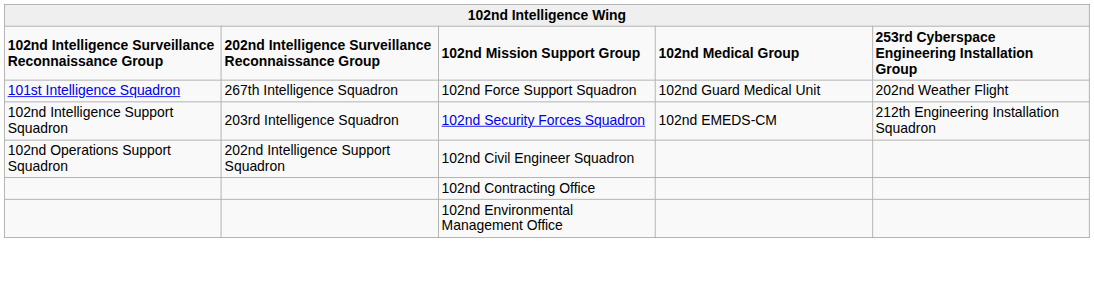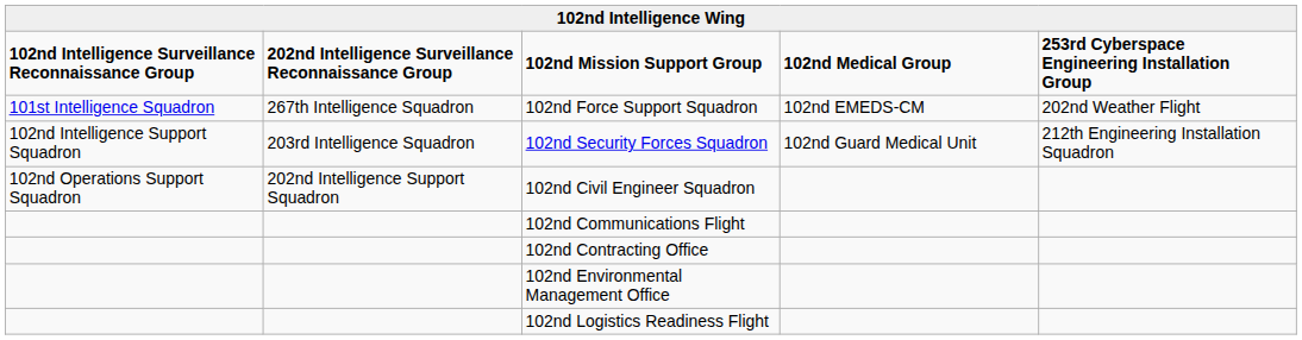 <table class="wikitable">
 <tr>
 <td colspan="5" style="background:#efefef; text-align: center;"><strong>102nd Intelligence Wing </strong></td>
 </tr>
 <tr>
 <td style="width:300pt;"><strong>102nd Intelligence Surveillance Reconnaissance Group</strong></td>
 <td style="width:300pt;"><strong>202nd Intelligence Surveillance Reconnaissance Group</strong></td>
 <td style="width:300pt;"><strong>102nd Mission Support Group</strong></td>
 <td style="width:300pt;"><strong>102nd Medical Group</strong></td>
 <td><strong>253rd Cyberspace</strong><br><strong>Engineering Installation</strong><br><strong>Group</strong></td>
 </tr>
 <tr>
 <td width=20%><a href='#'>101st Intelligence Squadron</a></td>
 <td width=20%>267th Intelligence Squadron</td>
 <td width=20%>102nd Force Support Squadron</td>
-<td width=20%>102nd Guard Medical Unit</td>
+<td>102nd EMEDS-CM</td>
 <td>202nd Weather Flight</td>
 </tr>
 <tr>
 <td>102nd Intelligence Support Squadron</td>
 <td>203rd Intelligence Squadron</td>
 <td><a href='#'>102nd Security Forces Squadron</a></td>
-<td>102nd EMEDS-CM</td>
+<td width=20%>102nd Guard Medical Unit</td>
 <td width=20%>212th Engineering Installation Squadron</td>
 </tr>
 <tr>
 <td>102nd Operations Support Squadron</td>
 <td>202nd Intelligence Support Squadron</td>
 <td>102nd Civil Engineer Squadron</td>
+<td></td>
+<td></td>
+</tr>
+<tr>
+<td></td>
+<td></td>
+<td>102nd Communications Flight</td>
 <td></td>
 <td></td>
 </tr>
 <tr>
 <td></td>
 <td></td>
 <td>102nd Contracting Office</td>
 <td></td>
 <td></td>
 </tr>
 <tr>
 <td></td>
 <td></td>
 <td>102nd Environmental Management Office</td>
 <td></td>
 <td></td>
 </tr>
+<tr>
+<td></td>
+<td></td>
+<td>102nd Logistics Readiness Flight</td>
+<td></td>
+<td></td>
+</tr>
 </table>
